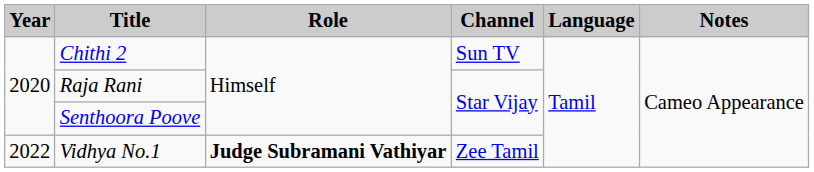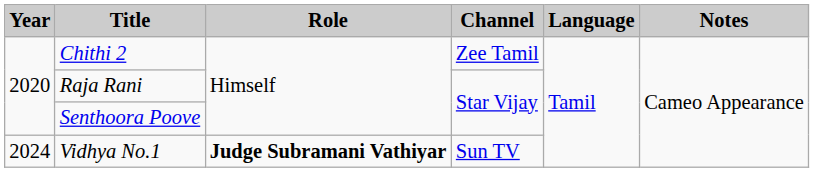 <table class="wikitable">
 <tr>
 <th style="background:#ccc;">Year</th>
 <th style="background:#ccc;">Title</th>
 <th style="background:#ccc;">Role</th>
 <th style="background:#ccc;">Channel</th>
 <th style="background:#ccc;">Language</th>
 <th style="background:#ccc;">Notes</th>
 </tr>
 <tr>
 <td rowspan="3">2020</td>
 <td><em><a href='#'>Chithi 2</a></em></td>
 <td rowspan="3">Himself</td>
-<td><a href='#'>Sun TV</a></td>
+<td><a href='#'>Zee Tamil</a></td>
 <td rowspan="4"><a href='#'>Tamil</a></td>
 <td rowspan="4">Cameo Appearance</td>
 </tr>
 <tr>
 <td><em>Raja Rani</em></td>
 <td rowspan="2"><a href='#'>Star Vijay</a></td>
 </tr>
 <tr>
 <td><em><a href='#'>Senthoora Poove</a></em></td>
 </tr>
 <tr>
-<td>2022</td>
+<td>2024</td>
 <td><em>Vidhya No.1</em></td>
 <td><strong>Judge Subramani Vathiyar</strong></td>
-<td><a href='#'>Zee Tamil</a></td>
+<td><a href='#'>Sun TV</a></td>
 </tr>
 </table>
